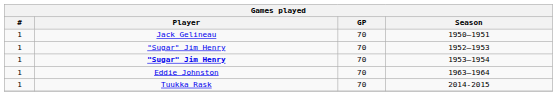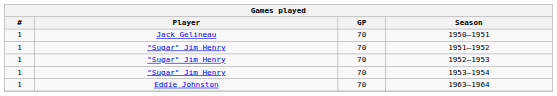 <table class="wikitable" style="text-align: center; font-size: 95%" width="70%">
 <tr>
 <th colspan="4">Games played</th>
 </tr>
 <tr>
 <th>#</th>
 <th>Player</th>
 <th>GP</th>
 <th>Season</th>
 </tr>
 <tr>
 <td>1</td>
 <td><a href='#'>Jack Gelineau</a></td>
 <td>70</td>
 <td>1950–1951</td>
 </tr>
 <tr>
 <td>1</td>
 <td><a href='#'>"Sugar" Jim Henry</a></td>
 <td>70</td>
+<td>1951–1952</td>
+</tr>
+<tr>
+<td>1</td>
+<td><a href='#'>"Sugar" Jim Henry</a></td>
+<td>70</td>
 <td>1952–1953</td>
 </tr>
 <tr>
 <td>1</td>
-<td><strong><a href='#'>"Sugar" Jim Henry</a></strong></td>
+<td><a href='#'>"Sugar" Jim Henry</a></td>
 <td>70</td>
 <td>1953–1954</td>
 </tr>
 <tr>
 <td>1</td>
 <td><a href='#'>Eddie Johnston</a></td>
 <td>70</td>
 <td>1963–1964</td>
 </tr>
 <tr>
-<td>1</td>
-<td><a href='#'>Tuukka Rask</a></td>
-<td>70</td>
-<td>2014-2015</td>
-</tr>
-<tr>
 </tr>
 </table>
